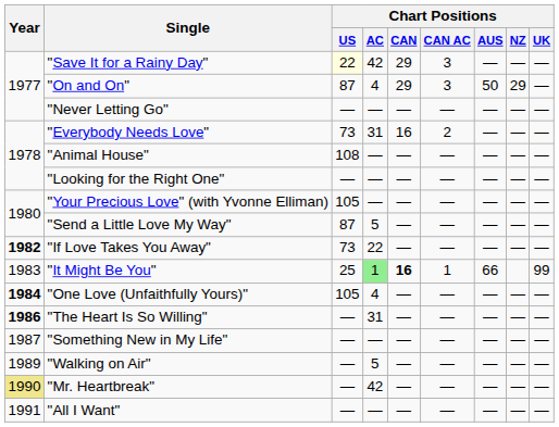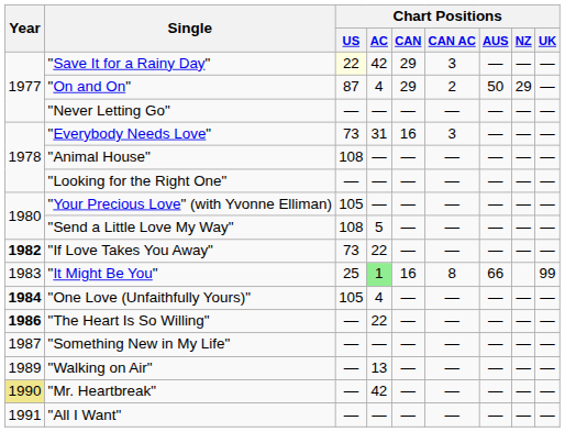 <table class="wikitable sortable">
 <tr>
 <th rowspan="2">Year</th>
 <th rowspan="2">Single</th>
 <th colspan="7">Chart Positions</th>
 </tr>
 <tr>
 <th><small><a href='#'>US</a></small></th>
 <th><small><a href='#'>AC</a></small></th>
 <th><small><a href='#'>CAN</a></small></th>
 <th><small><a href='#'>CAN AC</a></small></th>
 <th><small><a href='#'>AUS</a></small></th>
 <th><small><a href='#'>NZ</a></small></th>
 <th><small><a href='#'>UK</a></small></th>
 </tr>
 <tr>
 <td rowspan="3">1977</td>
 <td>"<a href='#'>Save It for a Rainy Day</a>"</td>
 <td style="background: lightyellow; text-align:center;">22</td>
 <td style="text-align:center;">42</td>
 <td style="text-align:center;">29</td>
 <td style="text-align:center;">3</td>
 <td style="text-align:center;">—</td>
 <td style="text-align:center;">—</td>
 <td style="text-align:center;">—</td>
 </tr>
 <tr>
 <td>"<a href='#'>On and On</a>"</td>
 <td style="text-align:center;">87</td>
 <td style="text-align:center;">4</td>
 <td style="text-align:center;">29</td>
-<td style="text-align:center;">3</td>
+<td style="text-align:center;">2</td>
 <td style="text-align:center;">50</td>
 <td style="text-align:center;">29</td>
 <td style="text-align:center;">—</td>
 </tr>
 <tr>
 <td>"Never Letting Go"</td>
 <td style="text-align:center;">—</td>
 <td style="text-align:center;">—</td>
 <td style="text-align:center;">—</td>
 <td style="text-align:center;">—</td>
 <td style="text-align:center;">—</td>
 <td style="text-align:center;">—</td>
 <td style="text-align:center;">—</td>
 </tr>
 <tr>
 <td rowspan="3">1978</td>
 <td>"<a href='#'>Everybody Needs Love</a>"</td>
 <td style="text-align:center;">73</td>
 <td style="text-align:center;">31</td>
 <td style="text-align:center;">16</td>
-<td style="text-align:center;">2</td>
+<td style="text-align:center;">3</td>
 <td style="text-align:center;">—</td>
 <td style="text-align:center;">—</td>
 <td style="text-align:center;">—</td>
 </tr>
 <tr>
 <td>"Animal House"</td>
 <td style="text-align:center;">108</td>
 <td style="text-align:center;">—</td>
 <td style="text-align:center;">—</td>
 <td style="text-align:center;">—</td>
 <td style="text-align:center;">—</td>
 <td style="text-align:center;">—</td>
 <td style="text-align:center;">—</td>
 </tr>
 <tr>
 <td>"Looking for the Right One"</td>
 <td style="text-align:center;">—</td>
 <td style="text-align:center;">—</td>
 <td style="text-align:center;">—</td>
 <td style="text-align:center;">—</td>
 <td style="text-align:center;">—</td>
 <td style="text-align:center;">—</td>
 <td style="text-align:center;">—</td>
 </tr>
 <tr>
 <td rowspan="2">1980</td>
 <td>"<a href='#'>Your Precious Love</a>" (with Yvonne Elliman)</td>
 <td style="text-align:center;">105</td>
 <td style="text-align:center;">—</td>
 <td style="text-align:center;">—</td>
 <td style="text-align:center;">—</td>
 <td style="text-align:center;">—</td>
 <td style="text-align:center;">—</td>
 <td style="text-align:center;">—</td>
 </tr>
 <tr>
 <td>"Send a Little Love My Way"</td>
-<td style="text-align:center;">87</td>
+<td style="text-align:center;">108</td>
 <td style="text-align:center;">5</td>
 <td style="text-align:center;">—</td>
 <td style="text-align:center;">—</td>
 <td style="text-align:center;">—</td>
 <td style="text-align:center;">—</td>
 <td style="text-align:center;">—</td>
 </tr>
 <tr>
 <td><strong>1982</strong></td>
 <td>"If Love Takes You Away"</td>
 <td style="text-align:center;">73</td>
 <td style="text-align:center;">22</td>
 <td style="text-align:center;">—</td>
 <td style="text-align:center;">—</td>
 <td style="text-align:center;">—</td>
 <td style="text-align:center;">—</td>
 <td style="text-align:center;">—</td>
 </tr>
 <tr>
 <td>1983</td>
 <td>"<a href='#'>It Might Be You</a>"</td>
 <td style="text-align:center;">25</td>
 <td style="background: lightgreen; text-align:center;">1</td>
-<td style="text-align:center;"><strong>16</strong></td>
-<td style="text-align:center;">1</td>
+<td style="text-align:center;">16</td>
+<td style="text-align:center;">8</td>
 <td style="text-align:center;">66</td>
 <td style="text-align:center;"></td>
 <td style="text-align:center;">99</td>
 </tr>
 <tr>
 <td><strong>1984</strong></td>
 <td>"One Love (Unfaithfully Yours)"</td>
 <td style="text-align:center;">105</td>
 <td style="text-align:center;">4</td>
 <td style="text-align:center;">—</td>
 <td style="text-align:center;">—</td>
 <td style="text-align:center;">—</td>
 <td style="text-align:center;">—</td>
 <td style="text-align:center;">—</td>
 </tr>
 <tr>
 <td><strong>1986</strong></td>
 <td>"The Heart Is So Willing"</td>
 <td style="text-align:center;">—</td>
-<td style="text-align:center;">31</td>
+<td style="text-align:center;">22</td>
 <td style="text-align:center;">—</td>
 <td style="text-align:center;">—</td>
 <td style="text-align:center;">—</td>
 <td style="text-align:center;">—</td>
 <td style="text-align:center;">—</td>
 </tr>
 <tr>
 <td>1987</td>
 <td>"Something New in My Life"</td>
 <td style="text-align:center;">—</td>
 <td style="text-align:center;">—</td>
 <td style="text-align:center;">—</td>
 <td style="text-align:center;">—</td>
 <td style="text-align:center;">—</td>
 <td style="text-align:center;">—</td>
 <td style="text-align:center;">—</td>
 </tr>
 <tr>
 <td>1989</td>
 <td>"Walking on Air"</td>
 <td style="text-align:center;">—</td>
-<td style="text-align:center;">5</td>
+<td style="text-align:center;">13</td>
 <td style="text-align:center;">—</td>
 <td style="text-align:center;">—</td>
 <td style="text-align:center;">—</td>
 <td style="text-align:center;">—</td>
 <td style="text-align:center;">—</td>
 </tr>
 <tr>
 <td style="background: khaki;">1990</td>
 <td>"Mr. Heartbreak"</td>
 <td style="text-align:center;">—</td>
 <td style="text-align:center;">42</td>
 <td style="text-align:center;">—</td>
 <td style="text-align:center;">—</td>
 <td style="text-align:center;">—</td>
 <td style="text-align:center;">—</td>
 <td style="text-align:center;">—</td>
 </tr>
 <tr>
 <td>1991</td>
 <td>"All I Want"</td>
 <td style="text-align:center;">—</td>
 <td style="text-align:center;">—</td>
 <td style="text-align:center;">—</td>
 <td style="text-align:center;">—</td>
 <td style="text-align:center;">—</td>
 <td style="text-align:center;">—</td>
 <td style="text-align:center;">—</td>
 </tr>
 </table>
